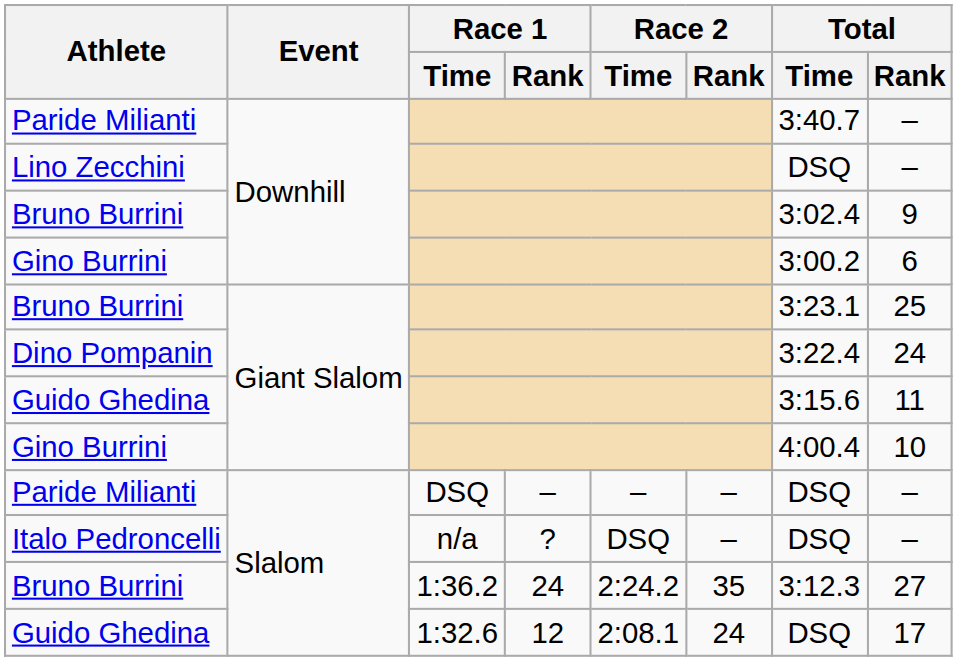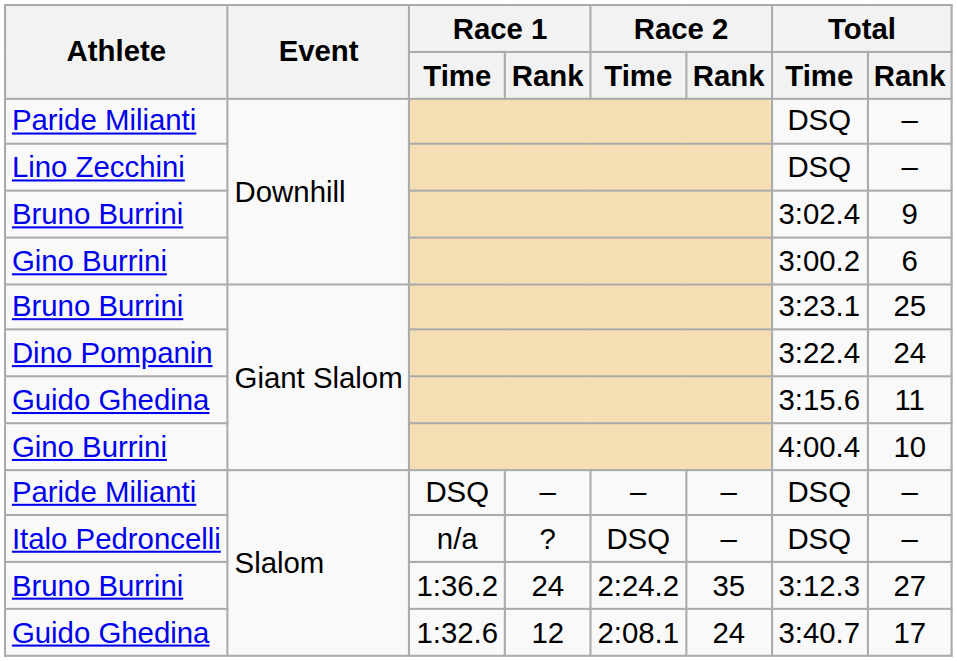 <table class="wikitable" style="font-size:90%">
 <tr>
 <th rowspan="2">Athlete</th>
 <th rowspan="2">Event</th>
 <th colspan="2">Race 1</th>
 <th colspan="2">Race 2</th>
 <th colspan="2">Total</th>
 </tr>
 <tr>
 <th>Time</th>
 <th>Rank</th>
 <th>Time</th>
 <th>Rank</th>
 <th>Time</th>
 <th>Rank</th>
 </tr>
 <tr>
 <td><a href='#'>Paride Milianti</a></td>
 <td rowspan="4">Downhill</td>
 <td colspan="4" bgcolor="wheat"></td>
-<td align="center">3:40.7</td>
+<td align="center">DSQ</td>
 <td align="center">–</td>
 </tr>
 <tr>
 <td><a href='#'>Lino Zecchini</a></td>
 <td colspan="4" bgcolor="wheat"></td>
 <td align="center">DSQ</td>
 <td align="center">–</td>
 </tr>
 <tr>
 <td><a href='#'>Bruno Burrini</a></td>
 <td colspan="4" bgcolor="wheat"></td>
 <td align="center">3:02.4</td>
 <td align="center">9</td>
 </tr>
 <tr>
 <td><a href='#'>Gino Burrini</a></td>
 <td colspan="4" bgcolor="wheat"></td>
 <td align="center">3:00.2</td>
 <td align="center">6</td>
 </tr>
 <tr>
 <td><a href='#'>Bruno Burrini</a></td>
 <td rowspan="4">Giant Slalom</td>
 <td colspan="4" bgcolor="wheat"></td>
 <td align="center">3:23.1</td>
 <td align="center">25</td>
 </tr>
 <tr>
 <td><a href='#'>Dino Pompanin</a></td>
 <td colspan="4" bgcolor="wheat"></td>
 <td align="center">3:22.4</td>
 <td align="center">24</td>
 </tr>
 <tr>
 <td><a href='#'>Guido Ghedina</a></td>
 <td colspan="4" bgcolor="wheat"></td>
 <td align="center">3:15.6</td>
 <td align="center">11</td>
 </tr>
 <tr>
 <td><a href='#'>Gino Burrini</a></td>
 <td colspan="4" bgcolor="wheat"></td>
 <td align="center">4:00.4</td>
 <td align="center">10</td>
 </tr>
 <tr>
 <td><a href='#'>Paride Milianti</a></td>
 <td rowspan="4">Slalom</td>
 <td align="center">DSQ</td>
 <td align="center">–</td>
 <td align="center">–</td>
 <td align="center">–</td>
 <td align="center">DSQ</td>
 <td align="center">–</td>
 </tr>
 <tr>
 <td><a href='#'>Italo Pedroncelli</a></td>
 <td align="center">n/a</td>
 <td align="center">?</td>
 <td align="center">DSQ</td>
 <td align="center">–</td>
 <td align="center">DSQ</td>
 <td align="center">–</td>
 </tr>
 <tr>
 <td><a href='#'>Bruno Burrini</a></td>
 <td align="center">1:36.2</td>
 <td align="center">24</td>
 <td align="center">2:24.2</td>
 <td align="center">35</td>
 <td align="center">3:12.3</td>
 <td align="center">27</td>
 </tr>
 <tr>
 <td><a href='#'>Guido Ghedina</a></td>
 <td align="center">1:32.6</td>
 <td align="center">12</td>
 <td align="center">2:08.1</td>
 <td align="center">24</td>
-<td align="center">DSQ</td>
+<td align="center">3:40.7</td>
 <td align="center">17</td>
 </tr>
 </table>
